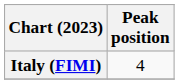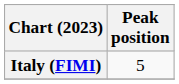 <table class="wikitable sortable plainrowheaders" style="text-align:center">
 <tr>
 <th scope="col">Chart (2023)</th>
 <th scope="col">Peak<br>position</th>
 </tr>
 <tr>
 <th scope="row">Italy (<a href='#'>FIMI</a>)</th>
-<td>4</td>
+<td>5</td>
 </tr>
 <tr>
 </tr>
 </table>
